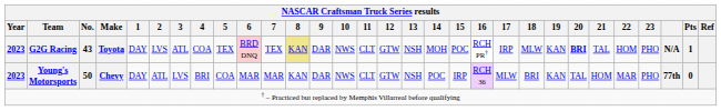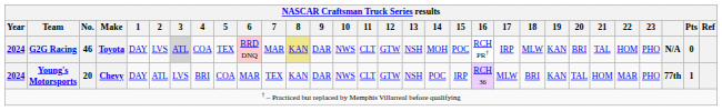 <table class="wikitable" style="text-align:center; font-size:75%">
 <tr>
 <th colspan=30><a href='#'>NASCAR Craftsman Truck Series</a> results</th>
 </tr>
 <tr>
 <th>Year</th>
 <th>Team</th>
 <th>No.</th>
 <th>Make</th>
 <th>1</th>
 <th>2</th>
 <th>3</th>
 <th>4</th>
 <th>5</th>
 <th>6</th>
 <th>7</th>
 <th>8</th>
 <th>9</th>
 <th>10</th>
 <th>11</th>
 <th>12</th>
 <th>13</th>
 <th>14</th>
 <th>15</th>
 <th>16</th>
 <th>17</th>
 <th>18</th>
 <th>19</th>
 <th>20</th>
 <th>21</th>
 <th>22</th>
 <th>23</th>
 <th></th>
 <th>Pts</th>
 <th>Ref</th>
 </tr>
 <tr>
-<th><a href='#'>2023</a></th>
+<th><a href='#'>2024</a></th>
 <th><a href='#'>G2G Racing</a></th>
-<th>43</th>
+<th>46</th>
 <th><a href='#'>Toyota</a></th>
 <td><a href='#'>DAY</a></td>
 <td><a href='#'>LVS</a></td>
-<td><a href='#'>ATL</a></td>
+<td style="background: lightgrey;"><a href='#'>ATL</a></td>
 <td><a href='#'>COA</a></td>
 <td><a href='#'>TEX</a></td>
 <td style="background:#FFCFCF;"><a href='#'>BRD</a><br><small>DNQ</small></td>
-<td><a href='#'>TEX</a></td>
+<td><a href='#'>MAR</a></td>
 <td style="background: khaki;"><a href='#'>KAN</a></td>
 <td><a href='#'>DAR</a></td>
 <td><a href='#'>NWS</a></td>
 <td><a href='#'>CLT</a></td>
 <td><a href='#'>GTW</a></td>
 <td><a href='#'>NSH</a></td>
 <td><a href='#'>MOH</a></td>
 <td><a href='#'>POC</a></td>
 <td style="background:#FFFFFF;"><a href='#'>RCH</a><br><small>PR<sup>†</sup></small></td>
 <td><a href='#'>IRP</a></td>
 <td><a href='#'>MLW</a></td>
 <td><a href='#'>KAN</a></td>
-<td><strong><a href='#'>BRI</a></strong></td>
+<td><a href='#'>BRI</a></td>
 <td><a href='#'>TAL</a></td>
 <td><a href='#'>HOM</a></td>
 <td><a href='#'>PHO</a></td>
 <th>N/A</th>
-<th>1</th>
+<th>0</th>
 <th></th>
 </tr>
 <tr>
-<th><a href='#'>2023</a></th>
+<th><a href='#'>2024</a></th>
 <th><a href='#'>Young's Motorsports</a></th>
-<th>50</th>
+<th>20</th>
 <th><a href='#'>Chevy</a></th>
 <td><a href='#'>DAY</a></td>
 <td><a href='#'>ATL</a></td>
 <td><a href='#'>LVS</a></td>
 <td><a href='#'>BRI</a></td>
 <td><a href='#'>COA</a></td>
 <td><a href='#'>MAR</a></td>
-<td><a href='#'>MAR</a></td>
+<td><a href='#'>TEX</a></td>
 <td><a href='#'>KAN</a></td>
 <td><a href='#'>DAR</a></td>
 <td><a href='#'>NWS</a></td>
 <td><a href='#'>CLT</a></td>
 <td><a href='#'>GTW</a></td>
 <td><a href='#'>NSH</a></td>
 <td><a href='#'>POC</a></td>
 <td><a href='#'>IRP</a></td>
 <td style="background:#EFCFFF;"><a href='#'>RCH</a><br><small>36</small></td>
 <td><a href='#'>MLW</a></td>
 <td><a href='#'>BRI</a></td>
 <td><a href='#'>KAN</a></td>
 <td><a href='#'>TAL</a></td>
 <td><a href='#'>HOM</a></td>
 <td><a href='#'>MAR</a></td>
 <td><a href='#'>PHO</a></td>
 <th>77th</th>
-<th>0</th>
+<th>1</th>
 <th></th>
 </tr>
 <tr>
 <td colspan=42><small><sup>†</sup> – Practiced but replaced by Memphis Villarreal before qualifying</small></td>
 </tr>
 </table>
